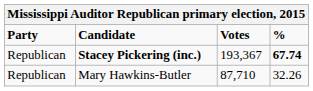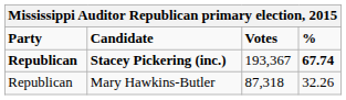 <table class="wikitable">
 <tr>
 <th colspan="4">Mississippi Auditor Republican primary election, 2015</th>
 </tr>
 <tr>
 <td><strong>Party</strong></td>
 <td><strong>Candidate</strong></td>
 <td><strong>Votes</strong></td>
 <td><strong>%</strong></td>
 </tr>
 <tr>
-<td>Republican</td>
+<td><strong>Republican</strong></td>
 <td><strong>Stacey Pickering (inc.)</strong></td>
 <td>193,367</td>
 <td><strong>67.74</strong></td>
 </tr>
 <tr>
 <td>Republican</td>
 <td>Mary Hawkins-Butler</td>
-<td>87,710</td>
+<td>87,318</td>
 <td>32.26</td>
 </tr>
 </table>
